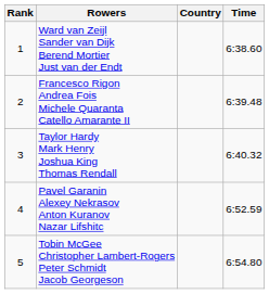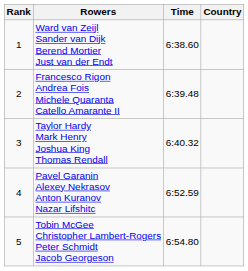 <table class="wikitable" style="text-align:center">
 <tr>
 <th>Rank</th>
 <th>Rowers</th>
+<th>Time</th>
 <th>Country</th>
-<th>Time</th>
 </tr>
 <tr>
 <td>1</td>
 <td align="left"><a href='#'>Ward van Zeijl</a><br><a href='#'>Sander van Dijk</a><br><a href='#'>Berend Mortier</a><br><a href='#'>Just van der Endt</a></td>
+<td>6:38.60</td>
 <td align="left"></td>
-<td>6:38.60</td>
 </tr>
 <tr>
 <td>2</td>
 <td align="left"><a href='#'>Francesco Rigon</a><br><a href='#'>Andrea Fois</a><br><a href='#'>Michele Quaranta</a><br><a href='#'>Catello Amarante II</a></td>
+<td>6:39.48</td>
 <td align="left"></td>
-<td>6:39.48</td>
 </tr>
 <tr>
 <td>3</td>
 <td align="left"><a href='#'>Taylor Hardy</a><br><a href='#'>Mark Henry</a><br><a href='#'>Joshua King</a><br><a href='#'>Thomas Rendall</a></td>
+<td>6:40.32</td>
 <td align="left"></td>
-<td>6:40.32</td>
 </tr>
 <tr>
 <td>4</td>
 <td align="left"><a href='#'>Pavel Garanin</a><br><a href='#'>Alexey Nekrasov</a><br><a href='#'>Anton Kuranov</a><br><a href='#'>Nazar Lifshitc</a></td>
+<td>6:52.59</td>
 <td align="left"></td>
-<td>6:52.59</td>
 </tr>
 <tr>
 <td>5</td>
 <td align="left"><a href='#'>Tobin McGee</a><br><a href='#'>Christopher Lambert-Rogers</a><br><a href='#'>Peter Schmidt</a><br><a href='#'>Jacob Georgeson</a></td>
+<td>6:54.80</td>
 <td align="left"></td>
-<td>6:54.80</td>
 </tr>
 </table>
